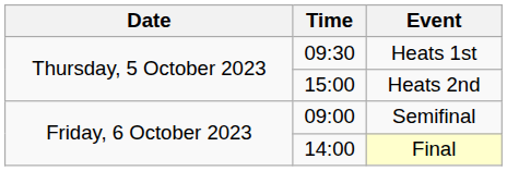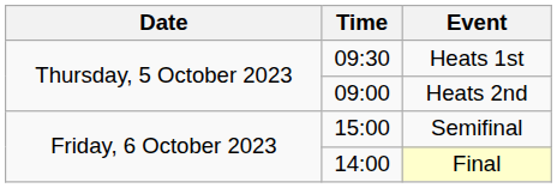 <table class = "wikitable" style="text-align:center;">
 <tr>
 <th width=220>Date</th>
 <th width=50>Time</th>
 <th width=100>Event</th>
 </tr>
 <tr>
 <td rowspan=2>Thursday, 5 October 2023</td>
 <td>09:30</td>
 <td>Heats 1st</td>
 </tr>
 <tr>
-<td>15:00</td>
+<td>09:00</td>
 <td>Heats 2nd</td>
 </tr>
 <tr>
 <td rowspan=2>Friday, 6 October 2023</td>
-<td>09:00</td>
+<td>15:00</td>
 <td>Semifinal</td>
 </tr>
 <tr>
 <td>14:00</td>
 <td bgcolor=ffffcc>Final</td>
 </tr>
 </table>
